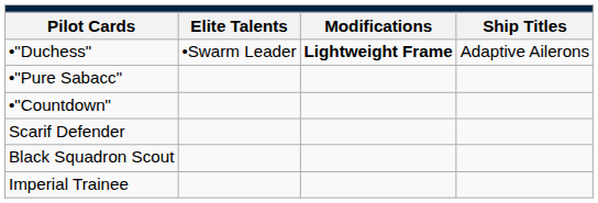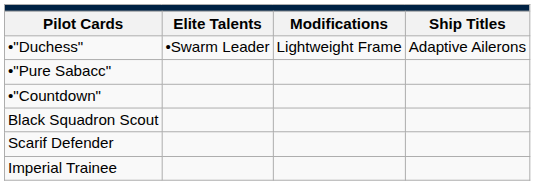 <table class="wikitable">
 <tr style="background:#002244;">
 <td colspan="4"></td>
 </tr>
 <tr style="background:#f0f0f0;">
 <th>Pilot Cards</th>
 <th>Elite Talents</th>
 <th>Modifications</th>
 <th>Ship Titles</th>
 </tr>
 <tr>
 <td>•"Duchess"</td>
 <td>•Swarm Leader</td>
-<td><strong>Lightweight Frame</strong></td>
+<td>Lightweight Frame</td>
 <td>Adaptive Ailerons</td>
 </tr>
 <tr>
 <td>•"Pure Sabacc"</td>
 <td></td>
 <td></td>
 <td></td>
 </tr>
 <tr>
 <td>•"Countdown"</td>
 <td></td>
 <td></td>
 <td></td>
 </tr>
 <tr>
-<td>Scarif Defender</td>
+<td>Black Squadron Scout</td>
 <td></td>
 <td></td>
 <td></td>
 </tr>
 <tr>
-<td>Black Squadron Scout</td>
+<td>Scarif Defender</td>
 <td></td>
 <td></td>
 <td></td>
 </tr>
 <tr>
 <td>Imperial Trainee</td>
 <td></td>
 <td></td>
 <td></td>
 </tr>
 </table>
